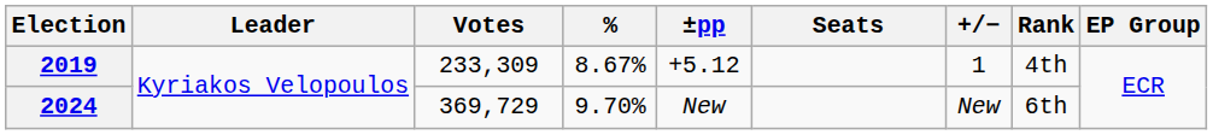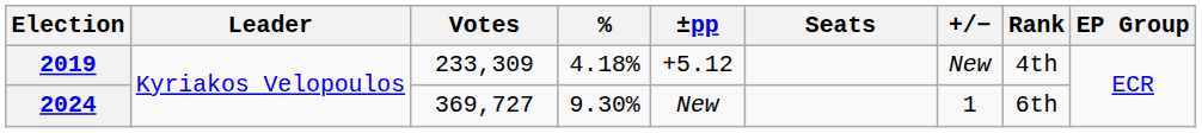 <table class="wikitable" style="text-align:center; font-size:100%; line-height:16px;">
 <tr>
 <th width="60">Election</th>
 <th>Leader</th>
 <th width="75">Votes</th>
 <th width="45">%</th>
 <th width="45">±<a href='#'>pp</a></th>
 <th width="100">Seats</th>
 <th width="30">+/−</th>
 <th width="30">Rank</th>
 <th>EP Group</th>
 </tr>
 <tr>
 <th><a href='#'>2019</a></th>
 <td rowspan="2"><a href='#'>Kyriakos Velopoulos</a></td>
 <td>233,309</td>
-<td>8.67%</td>
+<td>4.18%</td>
 <td>+5.12</td>
 <td></td>
-<td> 1</td>
+<td><em>New</em></td>
 <td>4th</td>
 <td rowspan="2"><a href='#'>ECR</a></td>
 </tr>
 <tr>
 <th><a href='#'>2024</a></th>
-<td>369,729</td>
-<td>9.70%</td>
+<td>369,727</td>
+<td>9.30%</td>
 <td><em>New</em></td>
 <td></td>
-<td><em>New</em></td>
+<td> 1</td>
 <td>6th</td>
 </tr>
 </table>
